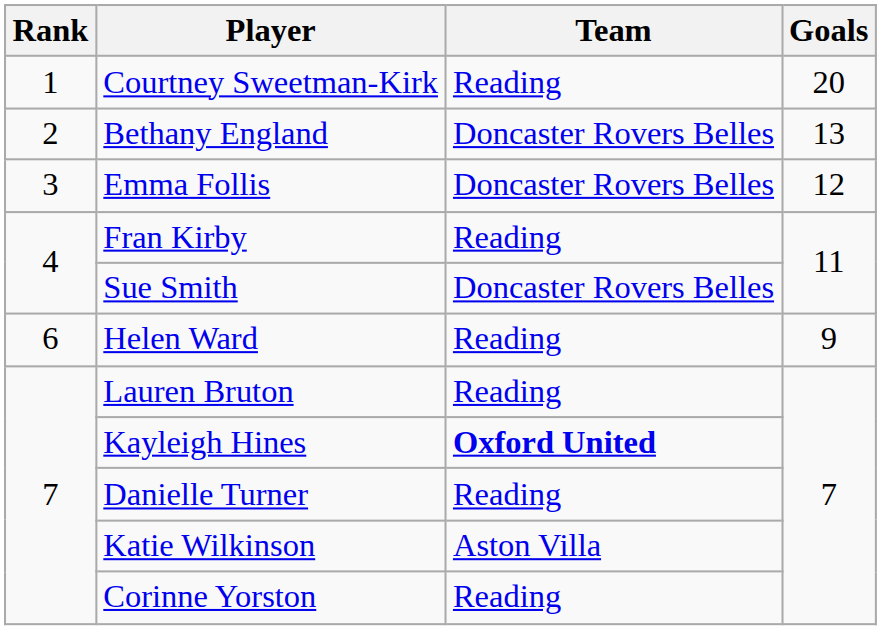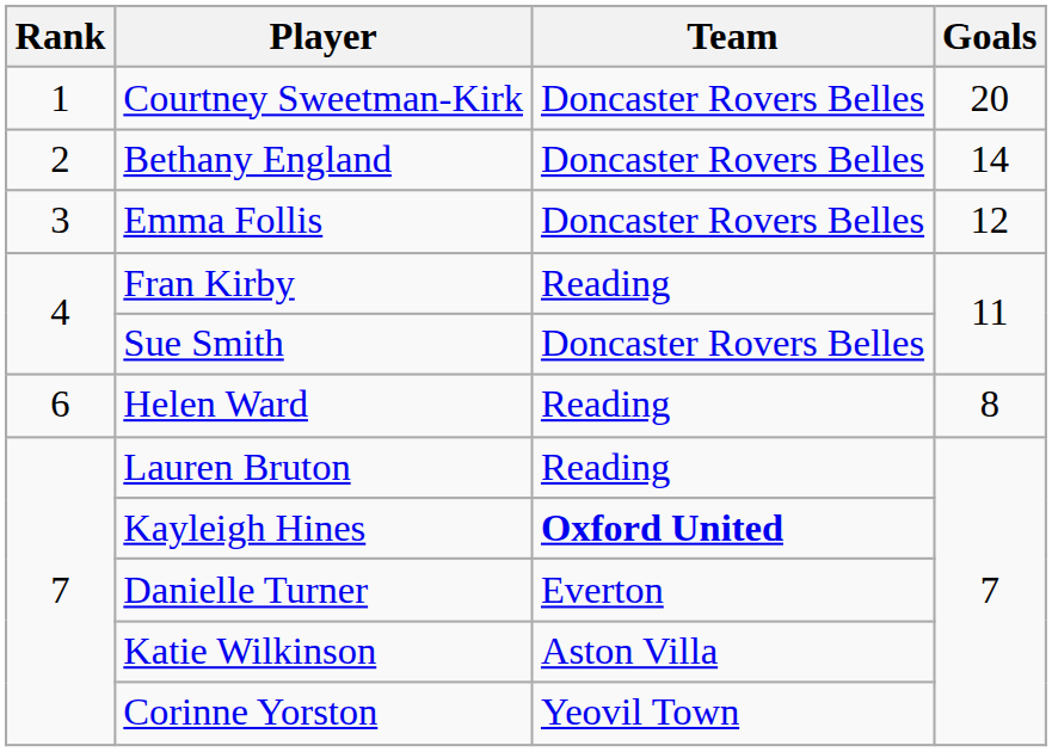 <table class="wikitable" style="text-align:center">
 <tr>
 <th>Rank</th>
 <th>Player</th>
 <th>Team</th>
 <th>Goals</th>
 </tr>
 <tr>
 <td>1</td>
 <td align=left> <a href='#'>Courtney Sweetman-Kirk</a></td>
-<td align=left><a href='#'>Reading</a></td>
+<td align=left><a href='#'>Doncaster Rovers Belles</a></td>
 <td>20</td>
 </tr>
 <tr>
 <td>2</td>
 <td align=left> <a href='#'>Bethany England</a></td>
 <td align=left><a href='#'>Doncaster Rovers Belles</a></td>
-<td>13</td>
+<td>14</td>
 </tr>
 <tr>
 <td>3</td>
 <td align=left> <a href='#'>Emma Follis</a></td>
 <td align=left><a href='#'>Doncaster Rovers Belles</a></td>
 <td>12</td>
 </tr>
 <tr>
 <td rowspan=2>4</td>
 <td align=left> <a href='#'>Fran Kirby</a></td>
 <td align=left><a href='#'>Reading</a></td>
 <td rowspan=2>11</td>
 </tr>
 <tr>
 <td align=left> <a href='#'>Sue Smith</a></td>
 <td align=left><a href='#'>Doncaster Rovers Belles</a></td>
 </tr>
 <tr>
 <td>6</td>
 <td align=left> <a href='#'>Helen Ward</a></td>
 <td align=left><a href='#'>Reading</a></td>
-<td>9</td>
+<td>8</td>
 </tr>
 <tr>
 <td rowspan=5>7</td>
 <td align=left> <a href='#'>Lauren Bruton</a></td>
 <td align=left><a href='#'>Reading</a></td>
 <td rowspan=5>7</td>
 </tr>
 <tr>
 <td align=left> <a href='#'>Kayleigh Hines</a></td>
 <td align=left><strong><a href='#'>Oxford United</a></strong></td>
 </tr>
 <tr>
 <td align=left> <a href='#'>Danielle Turner</a></td>
-<td align=left><a href='#'>Reading</a></td>
+<td align=left><a href='#'>Everton</a></td>
 </tr>
 <tr>
 <td align=left> <a href='#'>Katie Wilkinson</a></td>
 <td align=left><a href='#'>Aston Villa</a></td>
 </tr>
 <tr>
 <td align=left> <a href='#'>Corinne Yorston</a></td>
-<td align=left><a href='#'>Reading</a></td>
+<td align=left><a href='#'>Yeovil Town</a></td>
 </tr>
 </table>
